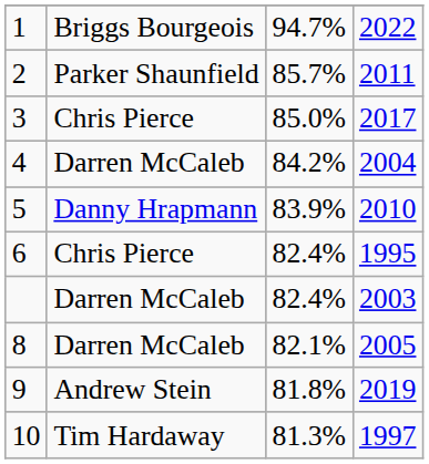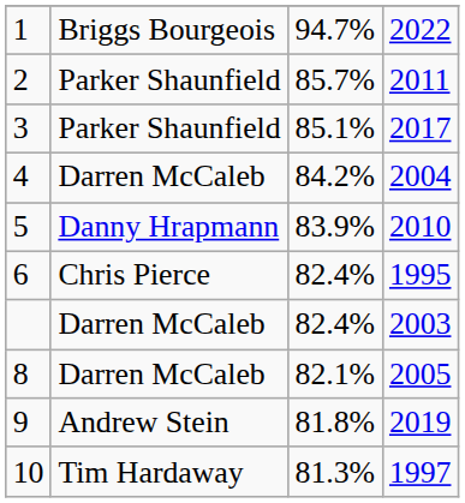 <table class="wikitable">
 <tr>
 </tr>
 <tr>
 <td>1</td>
 <td>Briggs Bourgeois</td>
 <td><abbr>94.7%</abbr></td>
 <td><a href='#'>2022</a></td>
 </tr>
 <tr>
 <td>2</td>
 <td>Parker Shaunfield</td>
 <td><abbr>85.7%</abbr></td>
 <td><a href='#'>2011</a></td>
 </tr>
 <tr>
 <td>3</td>
-<td>Chris Pierce</td>
-<td><abbr>85.0%</abbr></td>
+<td>Parker Shaunfield</td>
+<td><abbr>85.1%</abbr></td>
 <td><a href='#'>2017</a></td>
 </tr>
 <tr>
 <td>4</td>
 <td>Darren McCaleb</td>
 <td><abbr>84.2%</abbr></td>
 <td><a href='#'>2004</a></td>
 </tr>
 <tr>
 <td>5</td>
 <td><a href='#'>Danny Hrapmann</a></td>
 <td><abbr>83.9%</abbr></td>
 <td><a href='#'>2010</a></td>
 </tr>
 <tr>
 <td>6</td>
 <td>Chris Pierce</td>
 <td><abbr>82.4%</abbr></td>
 <td><a href='#'>1995</a></td>
 </tr>
 <tr>
 <td></td>
 <td>Darren McCaleb</td>
 <td><abbr>82.4%</abbr></td>
 <td><a href='#'>2003</a></td>
 </tr>
 <tr>
 <td>8</td>
 <td>Darren McCaleb</td>
 <td><abbr>82.1%</abbr></td>
 <td><a href='#'>2005</a></td>
 </tr>
 <tr>
 <td>9</td>
 <td>Andrew Stein</td>
 <td><abbr>81.8%</abbr></td>
 <td><a href='#'>2019</a></td>
 </tr>
 <tr>
 <td>10</td>
 <td>Tim Hardaway</td>
 <td><abbr>81.3%</abbr></td>
 <td><a href='#'>1997</a></td>
 </tr>
 </table>
